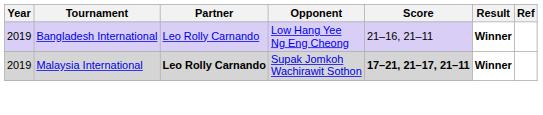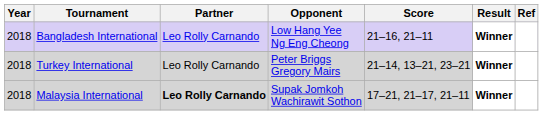 <table class="sortable wikitable" style="font-size: 90%">
 <tr>
 <th>Year</th>
 <th>Tournament</th>
 <th>Partner</th>
 <th>Opponent</th>
 <th>Score</th>
 <th>Result</th>
 <th>Ref</th>
 </tr>
 <tr style="background:#D8CEF6">
-<td align="center">2019</td>
+<td align="center">2018</td>
 <td align="left"><a href='#'>Bangladesh International</a></td>
 <td align="left"> <a href='#'>Leo Rolly Carnando</a></td>
 <td align="left"> <a href='#'>Low Hang Yee</a><br> <a href='#'>Ng Eng Cheong</a></td>
 <td align="left">21–16, 21–11</td>
 <td style="text-align:left; background:white"> <strong>Winner</strong></td>
 <td style="text-align:center; background:white"></td>
 </tr>
 <tr style="background:#D5D5D5">
-<td align="center">2019</td>
+<td align="center">2018</td>
+<td align="left"><a href='#'>Turkey International</a></td>
+<td align="left"> Leo Rolly Carnando</td>
+<td align="left"> <a href='#'>Peter Briggs</a><br> <a href='#'>Gregory Mairs</a></td>
+<td align="left">21–14, 13–21, 23–21</td>
+<td style="text-align:left; background:white"> <strong>Winner</strong></td>
+<td style="text-align:center; background:white"></td>
+</tr>
+<tr style="background:#D5D5D5">
+<td align="center">2018</td>
 <td align="left"><a href='#'>Malaysia International</a></td>
 <td align="left"><strong> Leo Rolly Carnando</strong></td>
 <td align="left"> <a href='#'>Supak Jomkoh</a><br> <a href='#'>Wachirawit Sothon</a></td>
-<td align="left"><strong>17–21, 21–17, 21–11</strong></td>
+<td align="left">17–21, 21–17, 21–11</td>
 <td style="text-align:left; background:white"> <strong>Winner</strong></td>
 <td style="text-align:center; background:white"></td>
 </tr>
 </table>
